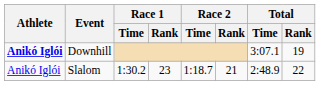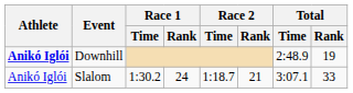 <table class="wikitable" style="font-size:90%">
 <tr>
 <th rowspan="2">Athlete</th>
 <th rowspan="2">Event</th>
 <th colspan="2">Race 1</th>
 <th colspan="2">Race 2</th>
 <th colspan="2">Total</th>
 </tr>
 <tr>
 <th>Time</th>
 <th>Rank</th>
 <th>Time</th>
 <th>Rank</th>
 <th>Time</th>
 <th>Rank</th>
 </tr>
 <tr>
 <td><strong><a href='#'>Anikó Iglói</a></strong></td>
 <td>Downhill</td>
 <td colspan="4" bgcolor="wheat"></td>
-<td align="center">3:07.1</td>
+<td align="center">2:48.9</td>
 <td align="center">19</td>
 </tr>
 <tr>
 <td><a href='#'>Anikó Iglói</a></td>
 <td>Slalom</td>
 <td align="center">1:30.2</td>
-<td align="center">23</td>
+<td align="center">24</td>
 <td align="center">1:18.7</td>
 <td align="center">21</td>
-<td align="center">2:48.9</td>
-<td align="center">22</td>
+<td align="center">3:07.1</td>
+<td align="center">33</td>
 </tr>
 </table>
